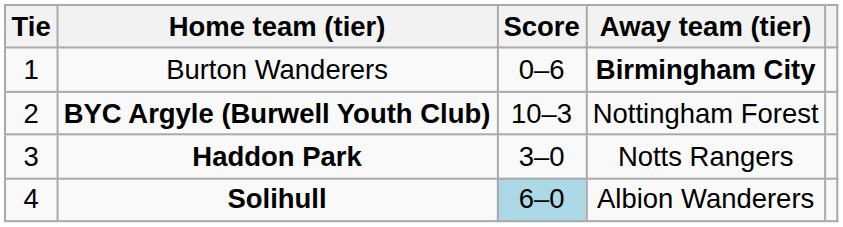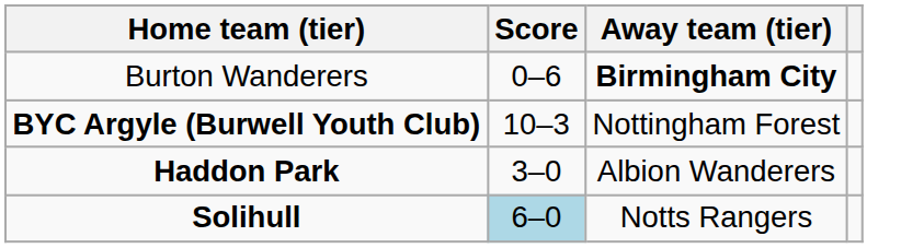 <table class="wikitable" style="text-align:center; font-size:85%">
 <tr>
-<th>Tie</th>
 <th>Home team (tier)</th>
 <th>Score</th>
 <th>Away team (tier)</th>
 <th></th>
 </tr>
 <tr>
-<td align="center">1</td>
 <td>Burton Wanderers</td>
 <td align="center">0–6</td>
 <td><strong>Birmingham City</strong></td>
 <td></td>
 </tr>
 <tr>
-<td align="center">2</td>
 <td><strong>BYC Argyle (Burwell Youth Club)</strong></td>
 <td align="center">10–3</td>
 <td>Nottingham Forest</td>
 <td></td>
 </tr>
 <tr>
-<td align="center">3</td>
 <td><strong>Haddon Park</strong></td>
 <td align="center">3–0</td>
+<td>Albion Wanderers</td>
+<td></td>
+</tr>
+<tr>
+<td><strong>Solihull</strong></td>
+<td align="center" style="background: lightblue;">6–0</td>
 <td>Notts Rangers</td>
 <td></td>
 </tr>
-<tr>
-<td align="center">4</td>
-<td><strong>Solihull</strong></td>
-<td align="center" style="background: lightblue;">6–0</td>
-<td>Albion Wanderers</td>
-<td></td>
-</tr>
 </table>
